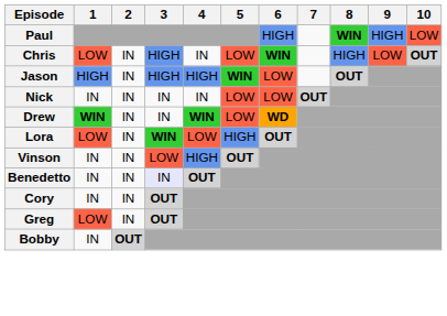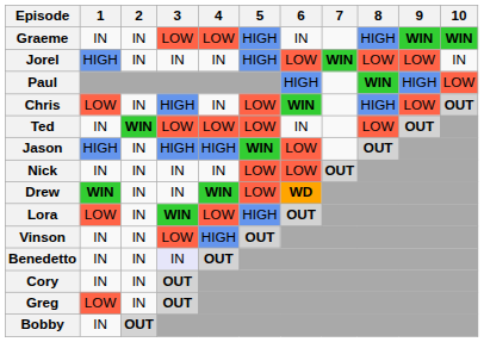 <table class="wikitable" style="text-align:center" align="center">
 <tr>
 <th>Episode</th>
 <th>1</th>
 <th>2</th>
 <th>3</th>
 <th>4</th>
 <th>5</th>
 <th>6</th>
 <th>7</th>
 <th>8</th>
 <th>9</th>
 <th>10</th>
+</tr>
+<tr>
+<th>Graeme</th>
+<td>IN</td>
+<td>IN</td>
+<td style="background:tomato;">LOW</td>
+<td style="background:tomato;">LOW</td>
+<td style="background:cornflowerblue;">HIGH</td>
+<td>IN</td>
+<td></td>
+<td style="background:cornflowerblue;">HIGH</td>
+<td style="background:limegreen;"><strong>WIN</strong></td>
+<td style="background:limegreen;"><strong>WIN</strong></td>
+</tr>
+<tr>
+<th>Jorel</th>
+<td style="background:cornflowerblue;">HIGH</td>
+<td>IN</td>
+<td>IN</td>
+<td>IN</td>
+<td style="background:cornflowerblue;">HIGH</td>
+<td style="background:tomato;">LOW</td>
+<td style="background:limegreen;"><strong>WIN</strong></td>
+<td style="background:tomato;">LOW</td>
+<td style="background:tomato;">LOW</td>
+<td>IN</td>
 </tr>
 <tr>
 <th>Paul</th>
 <td bgcolor="darkgray" colspan="5"></td>
 <td style="background:cornflowerblue;">HIGH</td>
 <td></td>
 <td style="background:limegreen;"><strong>WIN</strong></td>
 <td style="background:cornflowerblue;">HIGH</td>
 <td style="background:tomato;">LOW</td>
 </tr>
 <tr>
 <th>Chris</th>
 <td style="background:tomato;">LOW</td>
 <td>IN</td>
 <td style="background:cornflowerblue;">HIGH</td>
 <td>IN</td>
 <td style="background:tomato;">LOW</td>
 <td style="background:limegreen;"><strong>WIN</strong></td>
 <td></td>
 <td style="background:cornflowerblue;">HIGH</td>
 <td style="background:tomato;">LOW</td>
 <td style="background:lightgrey;"><strong>OUT</strong></td>
+</tr>
+<tr>
+<th>Ted</th>
+<td>IN</td>
+<td style="background:limegreen;"><strong>WIN</strong></td>
+<td style="background:tomato;">LOW</td>
+<td style="background:tomato;">LOW</td>
+<td style="background:tomato;">LOW</td>
+<td>IN</td>
+<td></td>
+<td style="background:tomato;">LOW</td>
+<td style="background:lightgrey;"><strong>OUT</strong></td>
+<td bgcolor="darkgray" colspan="1"></td>
 </tr>
 <tr>
 <th>Jason</th>
 <td style="background:cornflowerblue;">HIGH</td>
 <td>IN</td>
 <td style="background:cornflowerblue;">HIGH</td>
 <td style="background:cornflowerblue;">HIGH</td>
 <td style="background:limegreen;"><strong>WIN</strong></td>
 <td style="background:tomato;">LOW</td>
 <td></td>
 <td style="background:lightgrey;"><strong>OUT</strong></td>
 <td bgcolor="darkgray" colspan="2"></td>
 </tr>
 <tr>
 <th>Nick</th>
 <td>IN</td>
 <td>IN</td>
 <td>IN</td>
 <td>IN</td>
 <td style="background:tomato;">LOW</td>
 <td style="background:tomato;">LOW</td>
 <td style="background:lightgrey;"><strong>OUT</strong></td>
 <td bgcolor="darkgray" colspan="3"></td>
 </tr>
 <tr>
 <th>Drew</th>
 <td style="background:limegreen;"><strong>WIN</strong></td>
 <td>IN</td>
 <td>IN</td>
 <td style="background:limegreen;"><strong>WIN</strong></td>
 <td style="background:tomato;">LOW</td>
 <td style="background:lightgrey; background:orange;"><strong>WD</strong></td>
 <td bgcolor="darkgray" colspan="4"></td>
 </tr>
 <tr>
 <th>Lora</th>
 <td style="background:tomato;">LOW</td>
 <td>IN</td>
 <td style="background:limegreen;"><strong>WIN</strong></td>
 <td style="background:tomato;">LOW</td>
 <td style="background:cornflowerblue;">HIGH</td>
 <td style="background:lightgrey;"><strong>OUT</strong></td>
 <td bgcolor="darkgray" colspan="4"></td>
 </tr>
 <tr>
 <th>Vinson</th>
 <td>IN</td>
 <td>IN</td>
 <td style="background:tomato;">LOW</td>
 <td style="background:cornflowerblue;">HIGH</td>
 <td style="background:lightgrey;"><strong>OUT</strong></td>
 <td bgcolor="darkgray" colspan="5"></td>
 </tr>
 <tr>
 <th>Benedetto</th>
 <td>IN</td>
 <td>IN</td>
 <td style="background: lavender;">IN</td>
 <td style="background:lightgrey;"><strong>OUT</strong></td>
 <td bgcolor="darkgray" colspan="6"></td>
 </tr>
 <tr>
 <th>Cory</th>
 <td>IN</td>
 <td>IN</td>
 <td style="background:lightgrey;"><strong>OUT</strong></td>
 <td bgcolor="darkgray" colspan="7"></td>
 </tr>
 <tr>
 <th>Greg</th>
 <td style="background:tomato;">LOW</td>
 <td>IN</td>
 <td style="background:lightgrey;"><strong>OUT</strong></td>
 <td bgcolor="darkgray" colspan="7"></td>
 </tr>
 <tr>
 <th>Bobby</th>
 <td>IN</td>
 <td style="background:lightgrey;"><strong>OUT</strong></td>
 <td bgcolor="darkgray" colspan="8"></td>
 </tr>
 </table>
